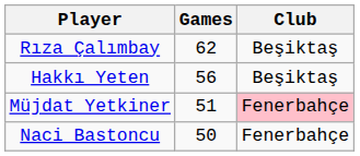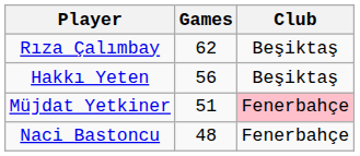 <table class="wikitable" border="1">
 <tr>
 <th>Player</th>
 <th>Games</th>
 <th>Club</th>
 </tr>
 <tr>
 <td align="center"><a href='#'>Rıza Çalımbay</a></td>
 <td align="center">62</td>
 <td align="center">Beşiktaş</td>
 </tr>
 <tr>
 <td align="center"><a href='#'>Hakkı Yeten</a></td>
 <td align="center">56</td>
 <td align="center">Beşiktaş</td>
 </tr>
 <tr>
 <td align="center"><a href='#'>Müjdat Yetkiner</a></td>
 <td align="center">51</td>
 <td align="center" style="background: pink;">Fenerbahçe</td>
 </tr>
 <tr>
 <td align="center"><a href='#'>Naci Bastoncu</a></td>
-<td align="center">50</td>
+<td align="center">48</td>
 <td align="center">Fenerbahçe</td>
 </tr>
 </table>
